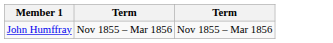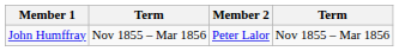 <table class="wikitable">
 <tr>
 <th>Member 1</th>
 <th>Term</th>
+<th>Member 2</th>
 <th>Term</th>
 </tr>
 <tr>
 <td><a href='#'>John Humffray</a></td>
 <td>Nov 1855 – Mar 1856</td>
+<td><a href='#'>Peter Lalor</a></td>
 <td>Nov 1855 – Mar 1856</td>
 </tr>
 </table>
